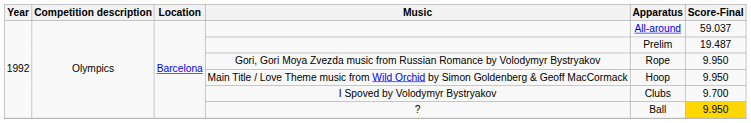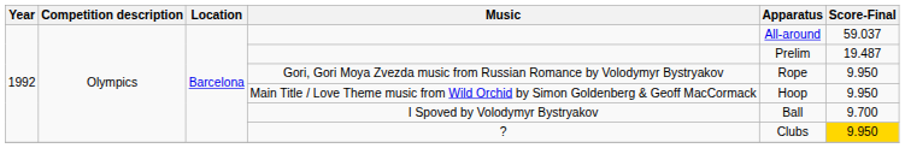 <table class="wikitable" style="text-align:center">
 <tr>
 <th>Year</th>
 <th>Competition description</th>
 <th>Location</th>
 <th>Music </th>
 <th>Apparatus</th>
 <th>Score-Final</th>
 </tr>
 <tr>
 <td rowspan="6">1992</td>
 <td rowspan="6">Olympics</td>
 <td rowspan="6"><a href='#'>Barcelona</a></td>
 <td></td>
 <td><a href='#'>All-around</a></td>
 <td>59.037</td>
 </tr>
 <tr>
 <td></td>
 <td>Prelim</td>
 <td>19.487</td>
 </tr>
 <tr>
 <td>Gori, Gori Moya Zvezda music from Russian Romance by Volodymyr Bystryakov</td>
 <td>Rope</td>
 <td>9.950</td>
 </tr>
 <tr>
 <td>Main Title / Love Theme music from <a href='#'>Wild Orchid</a> by Simon Goldenberg & Geoff MacCormack</td>
 <td>Hoop</td>
 <td>9.950</td>
 </tr>
 <tr>
 <td>I Spoved by Volodymyr Bystryakov</td>
-<td>Clubs</td>
+<td>Ball</td>
 <td>9.700</td>
 </tr>
 <tr>
 <td>?</td>
-<td>Ball</td>
+<td>Clubs</td>
 <td style="background: gold;">9.950</td>
 </tr>
 <tr>
 </tr>
 </table>
